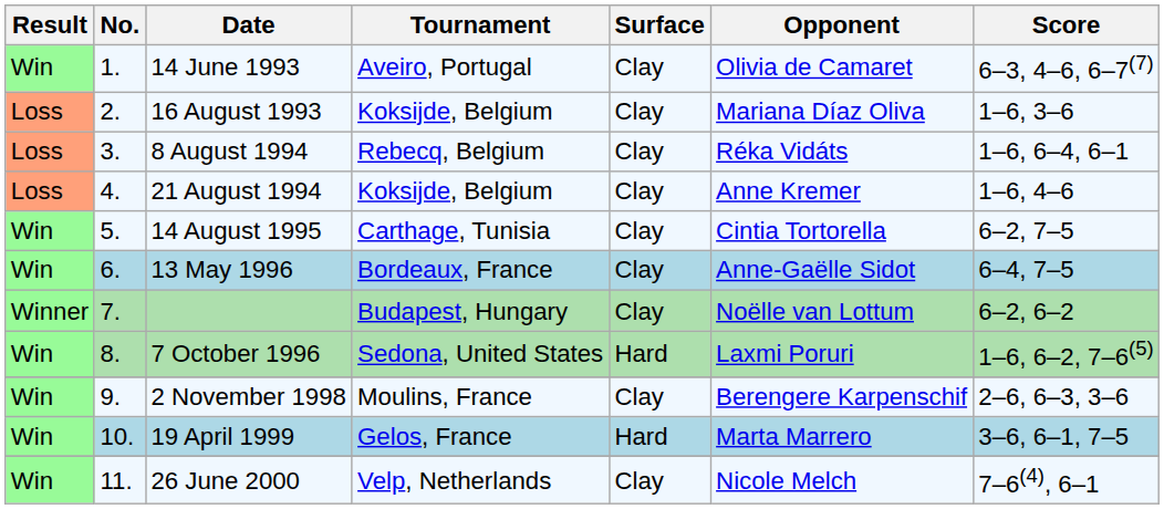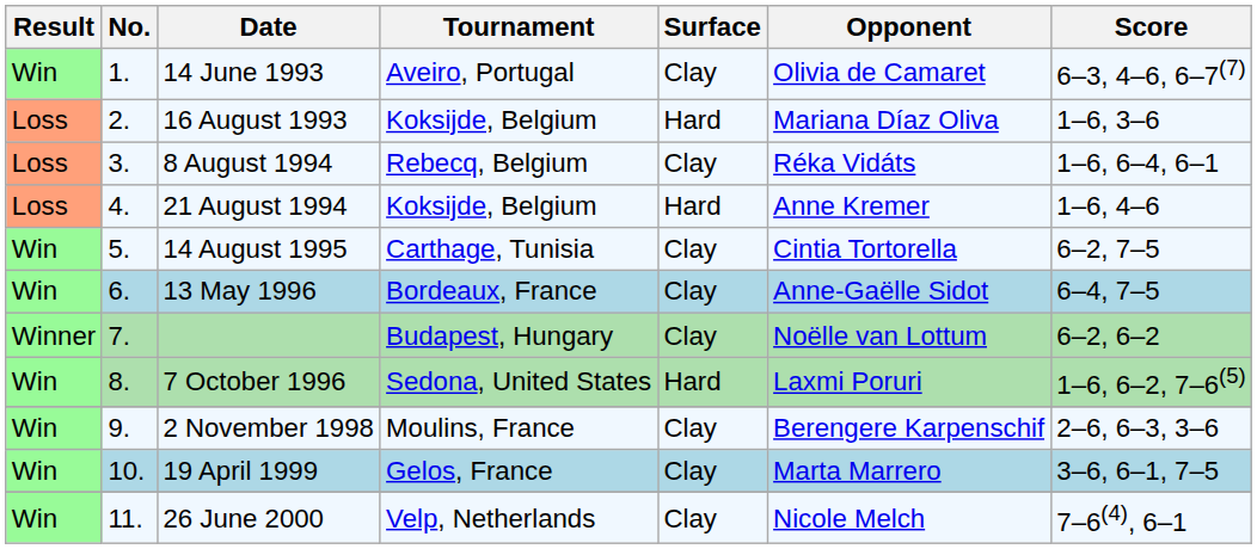 <table class="sortable wikitable" style=font-size:97%>
 <tr bgcolor="#eeeeee">
 <th>Result</th>
 <th>No.</th>
 <th>Date</th>
 <th>Tournament</th>
 <th>Surface</th>
 <th>Opponent</th>
 <th>Score</th>
 </tr>
 <tr bgcolor="#f0f8ff">
 <td style="background:#98fb98;">Win</td>
 <td>1.</td>
 <td>14 June 1993</td>
 <td><a href='#'>Aveiro</a>, Portugal</td>
 <td>Clay</td>
 <td> <a href='#'>Olivia de Camaret</a></td>
 <td>6–3, 4–6, 6–7<sup>(7)</sup></td>
 </tr>
 <tr bgcolor="#f0f8ff">
 <td style="background:#ffa07a;">Loss</td>
 <td>2.</td>
 <td>16 August 1993</td>
 <td><a href='#'>Koksijde</a>, Belgium</td>
-<td>Clay</td>
+<td>Hard</td>
 <td> <a href='#'>Mariana Díaz Oliva</a></td>
 <td>1–6, 3–6</td>
 </tr>
 <tr bgcolor="#f0f8ff">
 <td style="background:#ffa07a;">Loss</td>
 <td>3.</td>
 <td>8 August 1994</td>
 <td><a href='#'>Rebecq</a>, Belgium</td>
 <td>Clay</td>
 <td> <a href='#'>Réka Vidáts</a></td>
 <td>1–6, 6–4, 6–1</td>
 </tr>
 <tr bgcolor="#f0f8ff">
 <td style="background:#ffa07a;">Loss</td>
 <td>4.</td>
 <td>21 August 1994</td>
 <td><a href='#'>Koksijde</a>, Belgium</td>
-<td>Clay</td>
+<td>Hard</td>
 <td> <a href='#'>Anne Kremer</a></td>
 <td>1–6, 4–6</td>
 </tr>
 <tr bgcolor="#f0f8ff">
 <td style="background:#98fb98;">Win</td>
 <td>5.</td>
 <td>14 August 1995</td>
 <td><a href='#'>Carthage</a>, Tunisia</td>
 <td>Clay</td>
 <td> <a href='#'>Cintia Tortorella</a></td>
 <td>6–2, 7–5</td>
 </tr>
 <tr style="background:lightblue;">
 <td style="background:#98fb98;">Win</td>
 <td>6.</td>
 <td>13 May 1996</td>
 <td><a href='#'>Bordeaux</a>, France</td>
 <td>Clay</td>
 <td> <a href='#'>Anne-Gaëlle Sidot</a></td>
 <td>6–4, 7–5</td>
 </tr>
 <tr style="background:#addfad;">
 <td bgcolor="98FB98">Winner</td>
 <td>7.</td>
 <td></td>
 <td><a href='#'>Budapest</a>, Hungary</td>
 <td>Clay</td>
 <td> <a href='#'>Noëlle van Lottum</a></td>
 <td>6–2, 6–2</td>
 </tr>
 <tr style="background:#addfad;">
 <td style="background:#98fb98;">Win</td>
 <td>8.</td>
 <td>7 October 1996</td>
 <td><a href='#'>Sedona</a>, United States</td>
 <td>Hard</td>
 <td> <a href='#'>Laxmi Poruri</a></td>
 <td>1–6, 6–2, 7–6<sup>(5)</sup></td>
 </tr>
 <tr>
 </tr>
 <tr bgcolor="#f0f8ff">
 <td style="background:#98fb98;">Win</td>
 <td>9.</td>
 <td>2 November 1998</td>
 <td>Moulins, France</td>
 <td>Clay</td>
 <td> <a href='#'>Berengere Karpenschif</a></td>
 <td>2–6, 6–3, 3–6</td>
 </tr>
 <tr bgcolor=lightblue>
 <td style="background:#98fb98;">Win</td>
 <td>10.</td>
 <td>19 April 1999</td>
 <td><a href='#'>Gelos</a>, France</td>
-<td>Hard</td>
+<td>Clay</td>
 <td> <a href='#'>Marta Marrero</a></td>
 <td>3–6, 6–1, 7–5</td>
 </tr>
 <tr>
 </tr>
 <tr bgcolor="#f0f8ff">
 <td style="background:#98fb98;">Win</td>
 <td>11.</td>
 <td>26 June 2000</td>
 <td><a href='#'>Velp</a>, Netherlands</td>
 <td>Clay</td>
 <td> <a href='#'>Nicole Melch</a></td>
 <td>7–6<sup>(4)</sup>, 6–1</td>
 </tr>
 </table>
